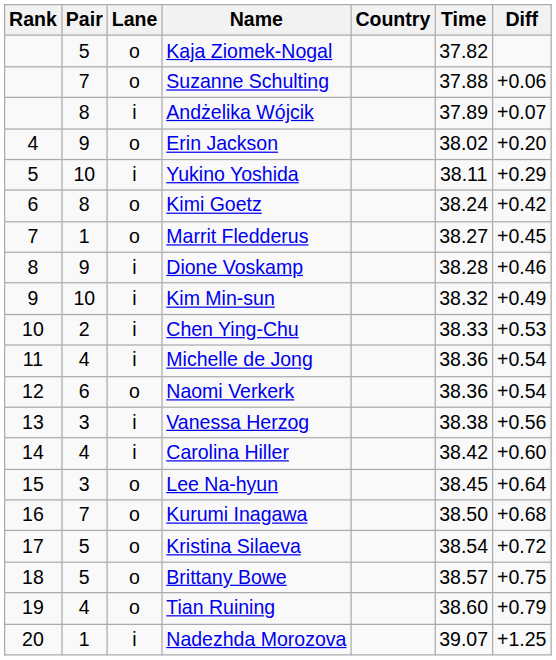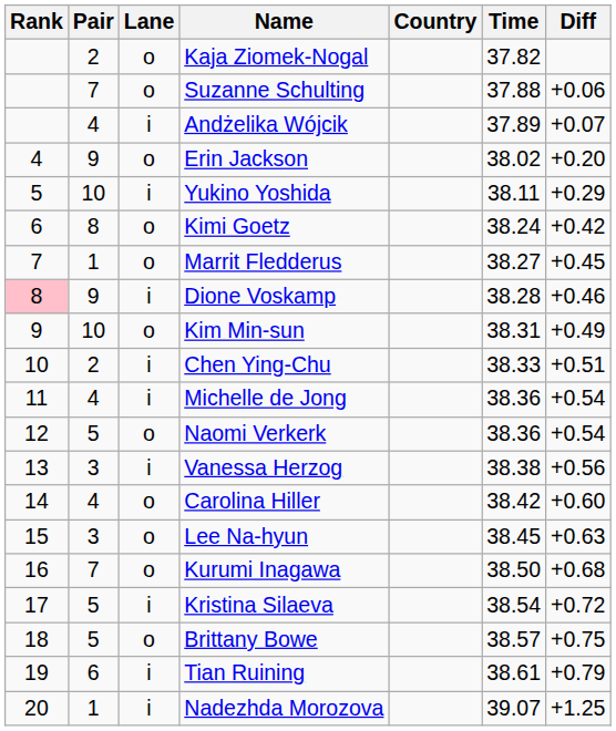 <table class="wikitable sortable" style="text-align:center">
 <tr>
 <th>Rank</th>
 <th>Pair</th>
 <th>Lane</th>
 <th>Name</th>
 <th>Country</th>
 <th>Time</th>
 <th>Diff</th>
 </tr>
 <tr>
 <td></td>
-<td>5</td>
+<td>2</td>
 <td>o</td>
 <td align=left><a href='#'>Kaja Ziomek-Nogal</a></td>
 <td align=left></td>
 <td>37.82</td>
 <td></td>
 </tr>
 <tr>
 <td></td>
 <td>7</td>
 <td>o</td>
 <td align=left><a href='#'>Suzanne Schulting</a></td>
 <td align=left></td>
 <td>37.88</td>
 <td>+0.06</td>
 </tr>
 <tr>
 <td></td>
-<td>8</td>
+<td>4</td>
 <td>i</td>
 <td align=left><a href='#'>Andżelika Wójcik</a></td>
 <td align=left></td>
 <td>37.89</td>
 <td>+0.07</td>
 </tr>
 <tr>
 <td>4</td>
 <td>9</td>
 <td>o</td>
 <td align=left><a href='#'>Erin Jackson</a></td>
 <td align=left></td>
 <td>38.02</td>
 <td>+0.20</td>
 </tr>
 <tr>
 <td>5</td>
 <td>10</td>
 <td>i</td>
 <td align=left><a href='#'>Yukino Yoshida</a></td>
 <td align=left></td>
 <td>38.11</td>
 <td>+0.29</td>
 </tr>
 <tr>
 <td>6</td>
 <td>8</td>
 <td>o</td>
 <td align=left><a href='#'>Kimi Goetz</a></td>
 <td align=left></td>
 <td>38.24</td>
 <td>+0.42</td>
 </tr>
 <tr>
 <td>7</td>
 <td>1</td>
 <td>o</td>
 <td align=left><a href='#'>Marrit Fledderus</a></td>
 <td align=left></td>
 <td>38.27</td>
 <td>+0.45</td>
 </tr>
 <tr>
-<td>8</td>
+<td style="background: pink;">8</td>
 <td>9</td>
 <td>i</td>
 <td align=left><a href='#'>Dione Voskamp</a></td>
 <td align=left></td>
 <td>38.28</td>
 <td>+0.46</td>
 </tr>
 <tr>
 <td>9</td>
 <td>10</td>
-<td>i</td>
+<td>o</td>
 <td align=left><a href='#'>Kim Min-sun</a></td>
 <td align=left></td>
-<td>38.32</td>
+<td>38.31</td>
 <td>+0.49</td>
 </tr>
 <tr>
 <td>10</td>
 <td>2</td>
 <td>i</td>
 <td align=left><a href='#'>Chen Ying-Chu</a></td>
 <td align=left></td>
 <td>38.33</td>
-<td>+0.53</td>
+<td>+0.51</td>
 </tr>
 <tr>
 <td>11</td>
 <td>4</td>
 <td>i</td>
 <td align=left><a href='#'>Michelle de Jong</a></td>
 <td align=left></td>
 <td>38.36</td>
 <td>+0.54</td>
 </tr>
 <tr>
 <td>12</td>
-<td>6</td>
+<td>5</td>
 <td>o</td>
 <td align=left><a href='#'>Naomi Verkerk</a></td>
 <td align=left></td>
 <td>38.36</td>
 <td>+0.54</td>
 </tr>
 <tr>
 <td>13</td>
 <td>3</td>
 <td>i</td>
 <td align=left><a href='#'>Vanessa Herzog</a></td>
 <td align=left></td>
 <td>38.38</td>
 <td>+0.56</td>
 </tr>
 <tr>
 <td>14</td>
 <td>4</td>
-<td>i</td>
+<td>o</td>
 <td align=left><a href='#'>Carolina Hiller</a></td>
 <td align=left></td>
 <td>38.42</td>
 <td>+0.60</td>
 </tr>
 <tr>
 <td>15</td>
 <td>3</td>
 <td>o</td>
 <td align=left><a href='#'>Lee Na-hyun</a></td>
 <td align=left></td>
 <td>38.45</td>
-<td>+0.64</td>
+<td>+0.63</td>
 </tr>
 <tr>
 <td>16</td>
 <td>7</td>
 <td>o</td>
 <td align=left><a href='#'>Kurumi Inagawa</a></td>
 <td align=left></td>
 <td>38.50</td>
 <td>+0.68</td>
 </tr>
 <tr>
 <td>17</td>
 <td>5</td>
-<td>o</td>
+<td>i</td>
 <td align=left><a href='#'>Kristina Silaeva</a></td>
 <td align=left></td>
 <td>38.54</td>
 <td>+0.72</td>
 </tr>
 <tr>
 <td>18</td>
 <td>5</td>
 <td>o</td>
 <td align=left><a href='#'>Brittany Bowe</a></td>
 <td align=left></td>
 <td>38.57</td>
 <td>+0.75</td>
 </tr>
 <tr>
 <td>19</td>
-<td>4</td>
-<td>o</td>
+<td>6</td>
+<td>i</td>
 <td align=left><a href='#'>Tian Ruining</a></td>
 <td align=left></td>
-<td>38.60</td>
+<td>38.61</td>
 <td>+0.79</td>
 </tr>
 <tr>
 <td>20</td>
 <td>1</td>
 <td>i</td>
 <td align=left><a href='#'>Nadezhda Morozova</a></td>
 <td align=left></td>
 <td>39.07</td>
 <td>+1.25</td>
 </tr>
 </table>
